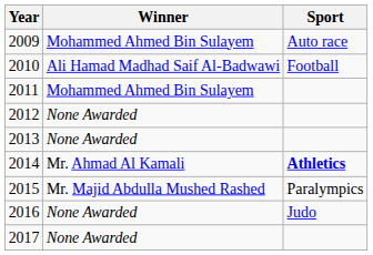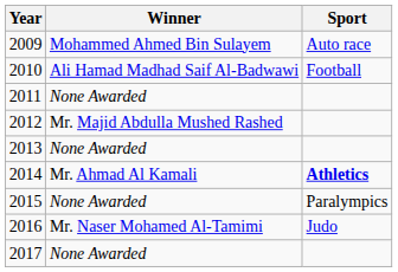 <table class="wikitable">
 <tr>
 <th>Year</th>
 <th>Winner</th>
 <th>Sport</th>
 </tr>
 <tr>
 <td>2009</td>
 <td><a href='#'>Mohammed Ahmed Bin Sulayem</a></td>
 <td><a href='#'>Auto race</a></td>
 </tr>
 <tr>
 <td>2010</td>
 <td><a href='#'>Ali Hamad Madhad Saif Al-Badwawi</a></td>
 <td><a href='#'>Football</a></td>
 </tr>
 <tr>
 <td>2011</td>
-<td><a href='#'>Mohammed Ahmed Bin Sulayem</a></td>
+<td><em>None Awarded</em></td>
 <td></td>
 </tr>
 <tr>
 <td>2012</td>
-<td><em>None Awarded</em></td>
+<td>Mr. <a href='#'>Majid Abdulla Mushed Rashed</a></td>
 <td></td>
 </tr>
 <tr>
 <td>2013</td>
 <td><em>None Awarded</em></td>
 <td></td>
 </tr>
 <tr>
 <td>2014</td>
 <td>Mr. <a href='#'>Ahmad Al Kamali</a></td>
 <td><strong><a href='#'>Athletics</a></strong></td>
 </tr>
 <tr>
 <td>2015</td>
-<td>Mr. <a href='#'>Majid Abdulla Mushed Rashed</a></td>
+<td><em>None Awarded</em></td>
 <td>Paralympics</td>
 </tr>
 <tr>
 <td>2016</td>
-<td><em>None Awarded</em></td>
+<td>Mr. <a href='#'>Naser Mohamed Al-Tamimi</a></td>
 <td><a href='#'>Judo</a></td>
 </tr>
 <tr>
 <td>2017</td>
 <td><em>None Awarded</em></td>
 <td></td>
 </tr>
 </table>
